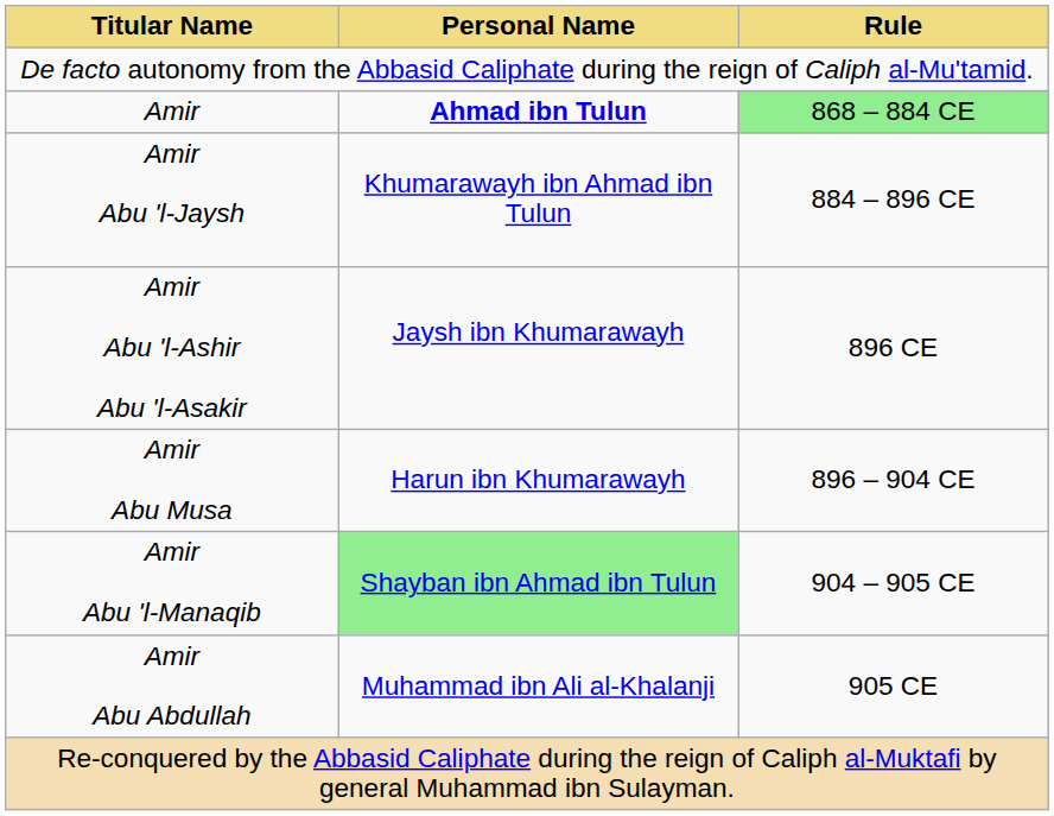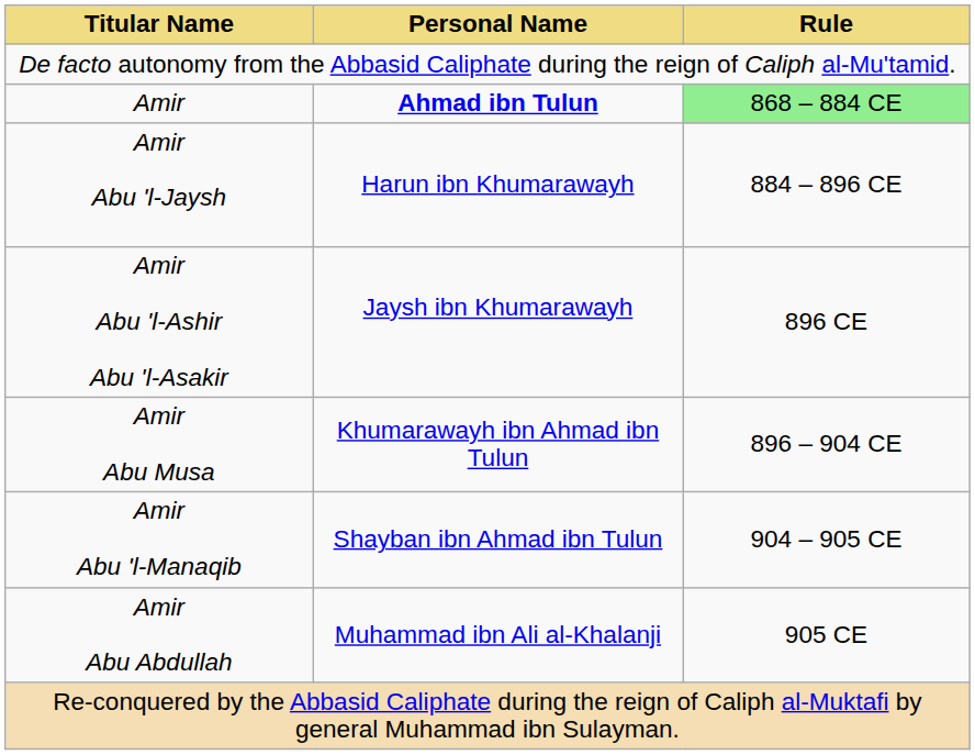 <table width=100% class="wikitable">
 <tr>
 <th style="background-color:#F0DC82" width=9%>Titular Name</th>
 <th style="background-color:#F0DC82" width=9%>Personal Name</th>
 <th style="background-color:#F0DC82" width=9%>Rule</th>
 </tr>
 <tr>
 <td colspan="4" align="center"><em>De facto</em> autonomy from the <a href='#'>Abbasid Caliphate</a> during the reign of <em>Caliph</em> <a href='#'>al-Mu'tamid</a>.</td>
 </tr>
 <tr>
 <td align="center"><em>Amir</em><br><small></small></td>
 <td align="center"><strong><a href='#'>Ahmad ibn Tulun</a></strong><br> <small></small></td>
 <td align="center" style="background: lightgreen;">868 – 884 CE</td>
 </tr>
 <tr>
 <td align="center"><em>Amir</em><br><small></small><br><em>Abu 'l-Jaysh</em><br><small></small><br></td>
-<td align="center"><a href='#'>Khumarawayh ibn Ahmad ibn Tulun</a> <br> <small> </small></td>
+<td align="center"><a href='#'>Harun ibn Khumarawayh</a><br> <small></small></td>
 <td align="center">884 – 896 CE</td>
 </tr>
 <tr>
 <td align="center"><em>Amir</em><br><small></small><br><em>Abu 'l-Ashir </em><br><small></small><br><em>Abu 'l-Asakir </em><br><small></small></td>
 <td align="center"><a href='#'>Jaysh ibn Khumarawayh</a><br><small></small><br></td>
 <td align="center">896 CE</td>
 </tr>
 <tr>
 <td align="center"><em>Amir</em><br><small></small><br><em>Abu Musa</em><br><small></small></td>
-<td align="center"><a href='#'>Harun ibn Khumarawayh</a><br> <small></small></td>
+<td align="center"><a href='#'>Khumarawayh ibn Ahmad ibn Tulun</a> <br> <small> </small></td>
 <td align="center">896 – 904 CE</td>
 </tr>
 <tr>
 <td align="center"><em>Amir</em><br><small></small><br><em>Abu 'l-Manaqib</em><br><small></small></td>
-<td align="center" style="background: lightgreen;"><a href='#'>Shayban ibn Ahmad ibn Tulun</a><br> <small></small></td>
+<td align="center"><a href='#'>Shayban ibn Ahmad ibn Tulun</a><br> <small></small></td>
 <td align="center">904 – 905 CE</td>
 </tr>
 <tr>
 <td align="center"><em>Amir</em><br><small></small><br><em>Abu Abdullah</em><br><small></small></td>
 <td align="center"><a href='#'>Muhammad ibn Ali al-Khalanji</a><br><small></small></td>
 <td align="center">905 CE</td>
 </tr>
 <tr bgcolor="#F5DEB3">
 <td colspan="4" align="center">Re-conquered by the <a href='#'>Abbasid Caliphate</a> during the reign of Caliph <a href='#'>al-Muktafi</a> by general Muhammad ibn Sulayman.</td>
 </tr>
 </table>
